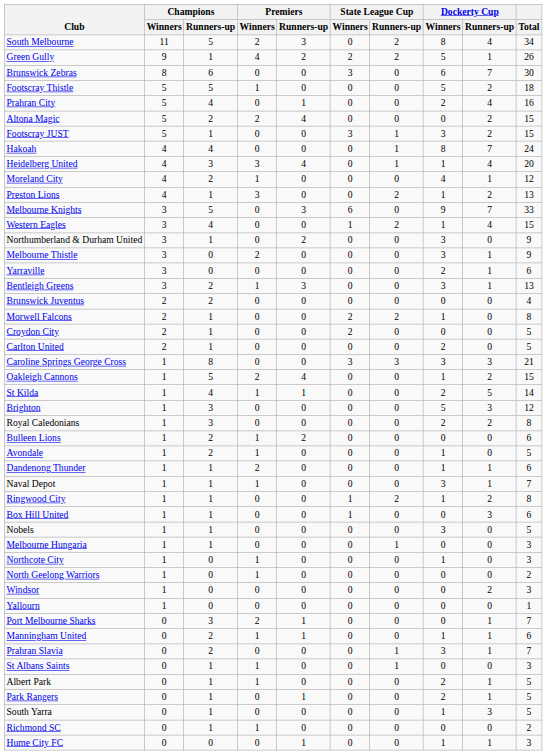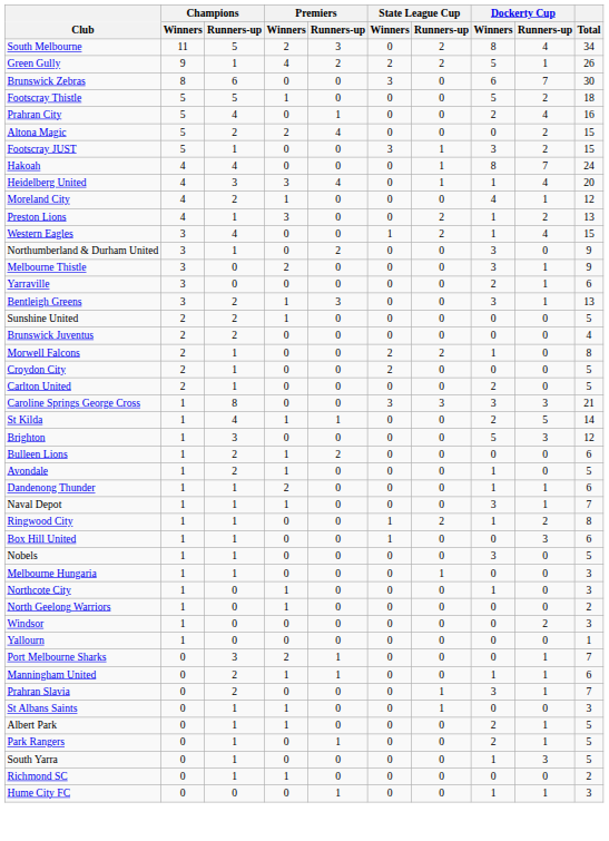 <table class="collapsible collapsed; wikitable sortable" style="text-align: center;">
 <tr>
 <th style="border-bottom:none"></th>
 <th colspan=2>Champions</th>
 <th colspan=2>Premiers</th>
 <th colspan=2>State League Cup</th>
 <th colspan=2><a href='#'>Dockerty Cup</a></th>
 <th colspan=1></th>
 </tr>
 <tr>
 <th style="border-top:none">Club</th>
 <th>Winners</th>
 <th>Runners-up</th>
 <th>Winners</th>
 <th>Runners-up</th>
 <th>Winners</th>
 <th>Runners-up</th>
 <th>Winners</th>
 <th>Runners-up</th>
 <th>Total</th>
 </tr>
 <tr>
 <td align=left><a href='#'>South Melbourne</a></td>
 <td>11</td>
 <td>5</td>
 <td>2</td>
 <td>3</td>
 <td>0</td>
 <td>2</td>
 <td>8</td>
 <td>4</td>
 <td>34</td>
 </tr>
 <tr>
 <td align=left><a href='#'>Green Gully</a></td>
 <td>9</td>
 <td>1</td>
 <td>4</td>
 <td>2</td>
 <td>2</td>
 <td>2</td>
 <td>5</td>
 <td>1</td>
 <td>26</td>
 </tr>
 <tr>
 <td align=left><a href='#'>Brunswick Zebras</a></td>
 <td>8</td>
 <td>6</td>
 <td>0</td>
 <td>0</td>
 <td>3</td>
 <td>0</td>
 <td>6</td>
 <td>7</td>
 <td>30</td>
 </tr>
 <tr>
 <td align=left><a href='#'>Footscray Thistle</a></td>
 <td>5</td>
 <td>5</td>
 <td>1</td>
 <td>0</td>
 <td>0</td>
 <td>0</td>
 <td>5</td>
 <td>2</td>
 <td>18</td>
 </tr>
 <tr>
 <td align=left><a href='#'>Prahran City</a></td>
 <td>5</td>
 <td>4</td>
 <td>0</td>
 <td>1</td>
 <td>0</td>
 <td>0</td>
 <td>2</td>
 <td>4</td>
 <td>16</td>
 </tr>
 <tr>
 <td align=left><a href='#'>Altona Magic</a></td>
 <td>5</td>
 <td>2</td>
 <td>2</td>
 <td>4</td>
 <td>0</td>
 <td>0</td>
 <td>0</td>
 <td>2</td>
 <td>15</td>
 </tr>
 <tr>
 <td align=left><a href='#'>Footscray JUST</a></td>
 <td>5</td>
 <td>1</td>
 <td>0</td>
 <td>0</td>
 <td>3</td>
 <td>1</td>
 <td>3</td>
 <td>2</td>
 <td>15</td>
 </tr>
 <tr>
 <td align=left><a href='#'>Hakoah</a></td>
 <td>4</td>
 <td>4</td>
 <td>0</td>
 <td>0</td>
 <td>0</td>
 <td>1</td>
 <td>8</td>
 <td>7</td>
 <td>24</td>
 </tr>
 <tr>
 <td align=left><a href='#'>Heidelberg United</a></td>
 <td>4</td>
 <td>3</td>
 <td>3</td>
 <td>4</td>
 <td>0</td>
 <td>1</td>
 <td>1</td>
 <td>4</td>
 <td>20</td>
 </tr>
 <tr>
 <td align=left><a href='#'>Moreland City</a></td>
 <td>4</td>
 <td>2</td>
 <td>1</td>
 <td>0</td>
 <td>0</td>
 <td>0</td>
 <td>4</td>
 <td>1</td>
 <td>12</td>
 </tr>
 <tr>
 <td align=left><a href='#'>Preston Lions</a></td>
 <td>4</td>
 <td>1</td>
 <td>3</td>
 <td>0</td>
 <td>0</td>
 <td>2</td>
 <td>1</td>
 <td>2</td>
 <td>13</td>
 </tr>
 <tr>
-<td align=left><a href='#'>Melbourne Knights</a></td>
-<td>3</td>
-<td>5</td>
-<td>0</td>
-<td>3</td>
-<td>6</td>
-<td>0</td>
-<td>9</td>
-<td>7</td>
-<td>33</td>
-</tr>
-<tr>
 <td align=left><a href='#'>Western Eagles</a></td>
 <td>3</td>
 <td>4</td>
 <td>0</td>
 <td>0</td>
 <td>1</td>
 <td>2</td>
 <td>1</td>
 <td>4</td>
 <td>15</td>
 </tr>
 <tr>
 <td align=left>Northumberland & Durham United</td>
 <td>3</td>
 <td>1</td>
 <td>0</td>
 <td>2</td>
 <td>0</td>
 <td>0</td>
 <td>3</td>
 <td>0</td>
 <td>9</td>
 </tr>
 <tr>
 <td align=left><a href='#'>Melbourne Thistle</a></td>
 <td>3</td>
 <td>0</td>
 <td>2</td>
 <td>0</td>
 <td>0</td>
 <td>0</td>
 <td>3</td>
 <td>1</td>
 <td>9</td>
 </tr>
 <tr>
 <td align=left><a href='#'>Yarraville</a></td>
 <td>3</td>
 <td>0</td>
 <td>0</td>
 <td>0</td>
 <td>0</td>
 <td>0</td>
 <td>2</td>
 <td>1</td>
 <td>6</td>
 </tr>
 <tr>
 <td align=left><a href='#'>Bentleigh Greens</a></td>
 <td>3</td>
 <td>2</td>
 <td>1</td>
 <td>3</td>
 <td>0</td>
 <td>0</td>
 <td>3</td>
 <td>1</td>
 <td>13</td>
+</tr>
+<tr>
+<td align=left>Sunshine United</td>
+<td>2</td>
+<td>2</td>
+<td>1</td>
+<td>0</td>
+<td>0</td>
+<td>0</td>
+<td>0</td>
+<td>0</td>
+<td>5</td>
 </tr>
 <tr>
 <td align=left><a href='#'>Brunswick Juventus</a></td>
 <td>2</td>
 <td>2</td>
 <td>0</td>
 <td>0</td>
 <td>0</td>
 <td>0</td>
 <td>0</td>
 <td>0</td>
 <td>4</td>
 </tr>
 <tr>
 <td align=left><a href='#'>Morwell Falcons</a></td>
 <td>2</td>
 <td>1</td>
 <td>0</td>
 <td>0</td>
 <td>2</td>
 <td>2</td>
 <td>1</td>
 <td>0</td>
 <td>8</td>
 </tr>
 <tr>
 <td align=left><a href='#'>Croydon City</a></td>
 <td>2</td>
 <td>1</td>
 <td>0</td>
 <td>0</td>
 <td>2</td>
 <td>0</td>
 <td>0</td>
 <td>0</td>
 <td>5</td>
 </tr>
 <tr>
 <td align=left><a href='#'>Carlton United</a></td>
 <td>2</td>
 <td>1</td>
 <td>0</td>
 <td>0</td>
 <td>0</td>
 <td>0</td>
 <td>2</td>
 <td>0</td>
 <td>5</td>
 </tr>
 <tr>
 <td align=left><a href='#'>Caroline Springs George Cross</a></td>
 <td>1</td>
 <td>8</td>
 <td>0</td>
 <td>0</td>
 <td>3</td>
 <td>3</td>
 <td>3</td>
 <td>3</td>
 <td>21</td>
 </tr>
 <tr>
-<td align=left><a href='#'>Oakleigh Cannons</a></td>
-<td>1</td>
-<td>5</td>
-<td>2</td>
-<td>4</td>
-<td>0</td>
-<td>0</td>
-<td>1</td>
-<td>2</td>
-<td>15</td>
-</tr>
-<tr>
 <td align=left><a href='#'>St Kilda</a></td>
 <td>1</td>
 <td>4</td>
 <td>1</td>
 <td>1</td>
 <td>0</td>
 <td>0</td>
 <td>2</td>
 <td>5</td>
 <td>14</td>
 </tr>
 <tr>
 <td align=left><a href='#'>Brighton</a></td>
 <td>1</td>
 <td>3</td>
 <td>0</td>
 <td>0</td>
 <td>0</td>
 <td>0</td>
 <td>5</td>
 <td>3</td>
 <td>12</td>
-</tr>
-<tr>
-<td align=left>Royal Caledonians</td>
-<td>1</td>
-<td>3</td>
-<td>0</td>
-<td>0</td>
-<td>0</td>
-<td>0</td>
-<td>2</td>
-<td>2</td>
-<td>8</td>
 </tr>
 <tr>
 <td align=left><a href='#'>Bulleen Lions</a></td>
 <td>1</td>
 <td>2</td>
 <td>1</td>
 <td>2</td>
 <td>0</td>
 <td>0</td>
 <td>0</td>
 <td>0</td>
 <td>6</td>
 </tr>
 <tr>
 <td align=left><a href='#'>Avondale</a></td>
 <td>1</td>
 <td>2</td>
 <td>1</td>
 <td>0</td>
 <td>0</td>
 <td>0</td>
 <td>1</td>
 <td>0</td>
 <td>5</td>
 </tr>
 <tr>
 <td align=left><a href='#'>Dandenong Thunder</a></td>
 <td>1</td>
 <td>1</td>
 <td>2</td>
 <td>0</td>
 <td>0</td>
 <td>0</td>
 <td>1</td>
 <td>1</td>
 <td>6</td>
 </tr>
 <tr>
 <td align=left>Naval Depot</td>
 <td>1</td>
 <td>1</td>
 <td>1</td>
 <td>0</td>
 <td>0</td>
 <td>0</td>
 <td>3</td>
 <td>1</td>
 <td>7</td>
 </tr>
 <tr>
 <td align=left><a href='#'>Ringwood City</a></td>
 <td>1</td>
 <td>1</td>
 <td>0</td>
 <td>0</td>
 <td>1</td>
 <td>2</td>
 <td>1</td>
 <td>2</td>
 <td>8</td>
 </tr>
 <tr>
 <td align=left><a href='#'>Box Hill United</a></td>
 <td>1</td>
 <td>1</td>
 <td>0</td>
 <td>0</td>
 <td>1</td>
 <td>0</td>
 <td>0</td>
 <td>3</td>
 <td>6</td>
 </tr>
 <tr>
 <td align=left>Nobels</td>
 <td>1</td>
 <td>1</td>
 <td>0</td>
 <td>0</td>
 <td>0</td>
 <td>0</td>
 <td>3</td>
 <td>0</td>
 <td>5</td>
 </tr>
 <tr>
 <td align=left><a href='#'>Melbourne Hungaria</a></td>
 <td>1</td>
 <td>1</td>
 <td>0</td>
 <td>0</td>
 <td>0</td>
 <td>1</td>
 <td>0</td>
 <td>0</td>
 <td>3</td>
 </tr>
 <tr>
 <td align=left><a href='#'>Northcote City</a></td>
 <td>1</td>
 <td>0</td>
 <td>1</td>
 <td>0</td>
 <td>0</td>
 <td>0</td>
 <td>1</td>
 <td>0</td>
 <td>3</td>
 </tr>
 <tr>
 <td align=left><a href='#'>North Geelong Warriors</a></td>
 <td>1</td>
 <td>0</td>
 <td>1</td>
 <td>0</td>
 <td>0</td>
 <td>0</td>
 <td>0</td>
 <td>0</td>
 <td>2</td>
 </tr>
 <tr>
 <td align=left><a href='#'>Windsor</a></td>
 <td>1</td>
 <td>0</td>
 <td>0</td>
 <td>0</td>
 <td>0</td>
 <td>0</td>
 <td>0</td>
 <td>2</td>
 <td>3</td>
 </tr>
 <tr>
 <td align=left><a href='#'>Yallourn</a></td>
 <td>1</td>
 <td>0</td>
 <td>0</td>
 <td>0</td>
 <td>0</td>
 <td>0</td>
 <td>0</td>
 <td>0</td>
 <td>1</td>
 </tr>
 <tr>
 <td align=left><a href='#'>Port Melbourne Sharks</a></td>
 <td>0</td>
 <td>3</td>
 <td>2</td>
 <td>1</td>
 <td>0</td>
 <td>0</td>
 <td>0</td>
 <td>1</td>
 <td>7</td>
 </tr>
 <tr>
 <td align=left><a href='#'>Manningham United</a></td>
 <td>0</td>
 <td>2</td>
 <td>1</td>
 <td>1</td>
 <td>0</td>
 <td>0</td>
 <td>1</td>
 <td>1</td>
 <td>6</td>
 </tr>
 <tr>
 <td align=left><a href='#'>Prahran Slavia</a></td>
 <td>0</td>
 <td>2</td>
 <td>0</td>
 <td>0</td>
 <td>0</td>
 <td>1</td>
 <td>3</td>
 <td>1</td>
 <td>7</td>
 </tr>
 <tr>
 <td align=left><a href='#'>St Albans Saints</a></td>
 <td>0</td>
 <td>1</td>
 <td>1</td>
 <td>0</td>
 <td>0</td>
 <td>1</td>
 <td>0</td>
 <td>0</td>
 <td>3</td>
 </tr>
 <tr>
 <td align=left>Albert Park</td>
 <td>0</td>
 <td>1</td>
 <td>1</td>
 <td>0</td>
 <td>0</td>
 <td>0</td>
 <td>2</td>
 <td>1</td>
 <td>5</td>
 </tr>
 <tr>
 <td align=left><a href='#'>Park Rangers</a></td>
 <td>0</td>
 <td>1</td>
 <td>0</td>
 <td>1</td>
 <td>0</td>
 <td>0</td>
 <td>2</td>
 <td>1</td>
 <td>5</td>
 </tr>
 <tr>
 <td align=left>South Yarra</td>
 <td>0</td>
 <td>1</td>
 <td>0</td>
 <td>0</td>
 <td>0</td>
 <td>0</td>
 <td>1</td>
 <td>3</td>
 <td>5</td>
 </tr>
 <tr>
 <td align=left><a href='#'>Richmond SC</a></td>
 <td>0</td>
 <td>1</td>
 <td>1</td>
 <td>0</td>
 <td>0</td>
 <td>0</td>
 <td>0</td>
 <td>0</td>
 <td>2</td>
 </tr>
 <tr>
 <td align=left><a href='#'>Hume City FC</a></td>
 <td>0</td>
 <td>0</td>
 <td>0</td>
 <td>1</td>
 <td>0</td>
 <td>0</td>
 <td>1</td>
 <td>1</td>
 <td>3</td>
 </tr>
 </table>
